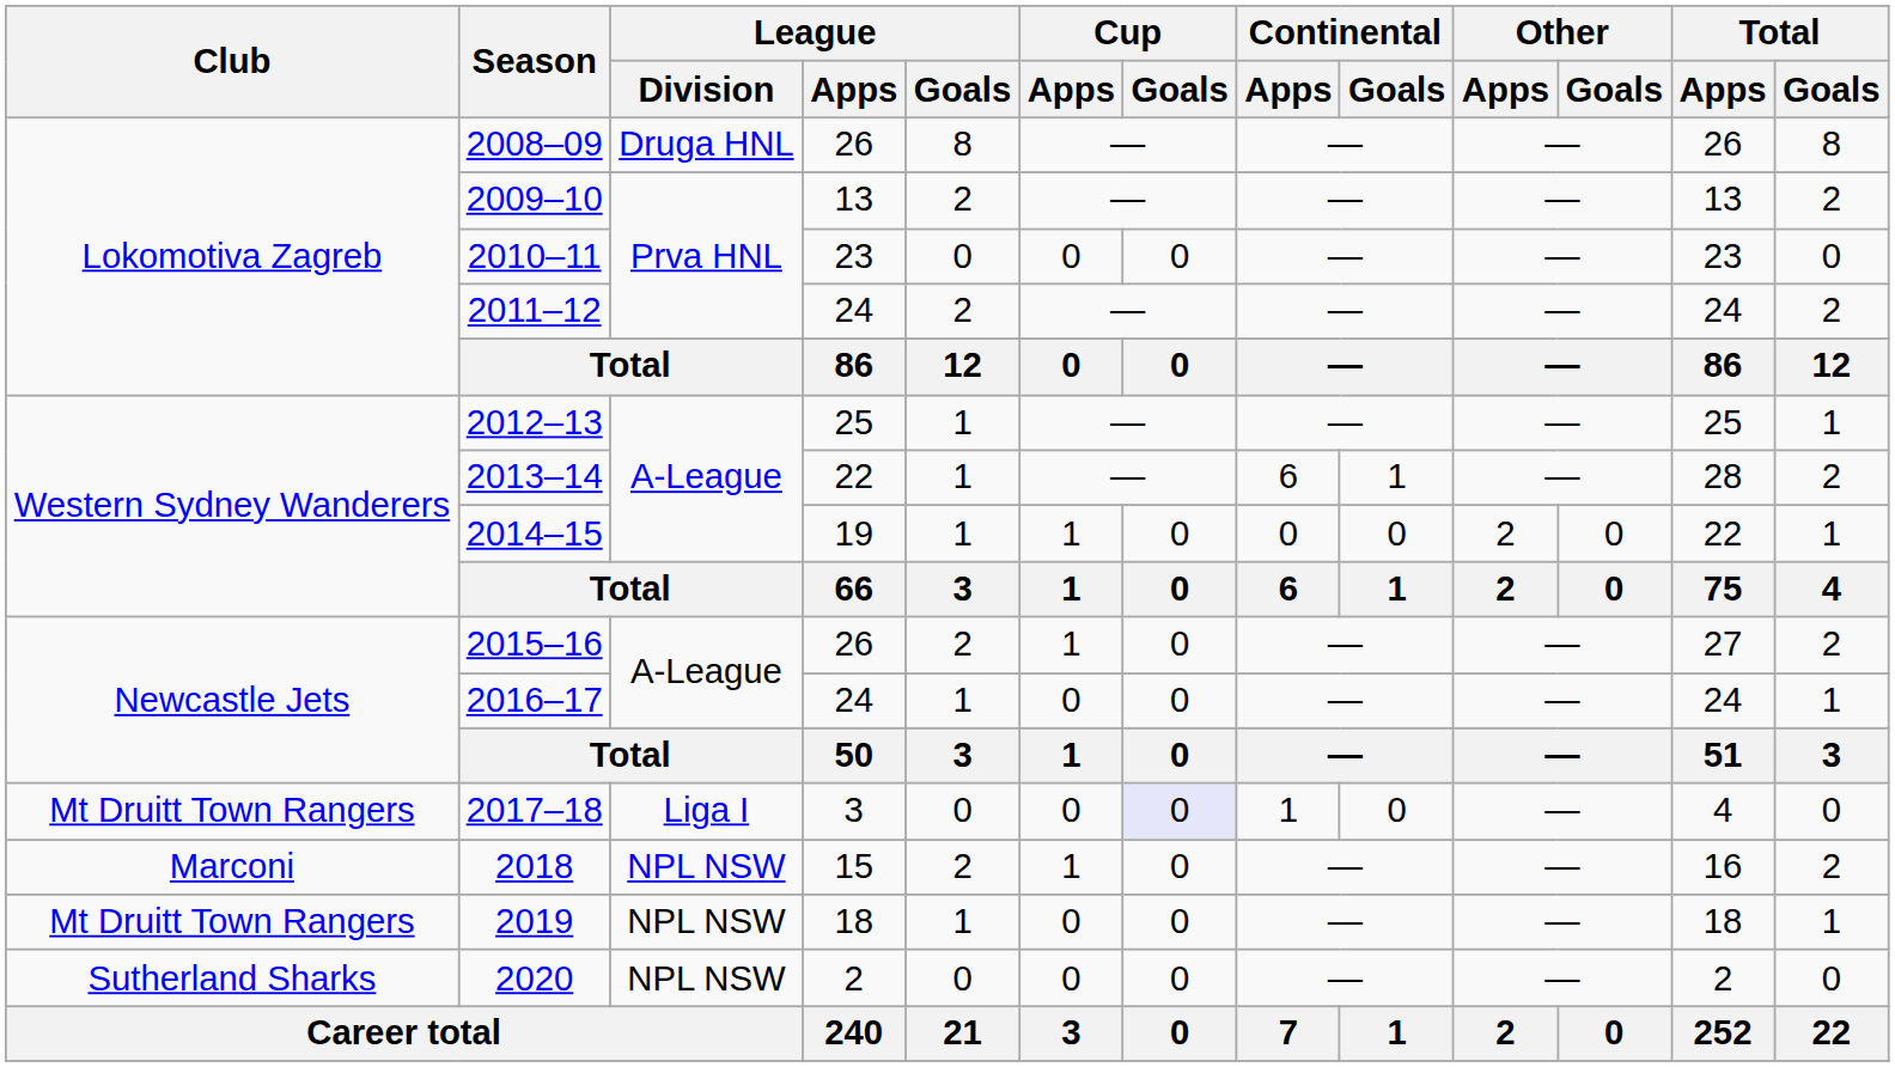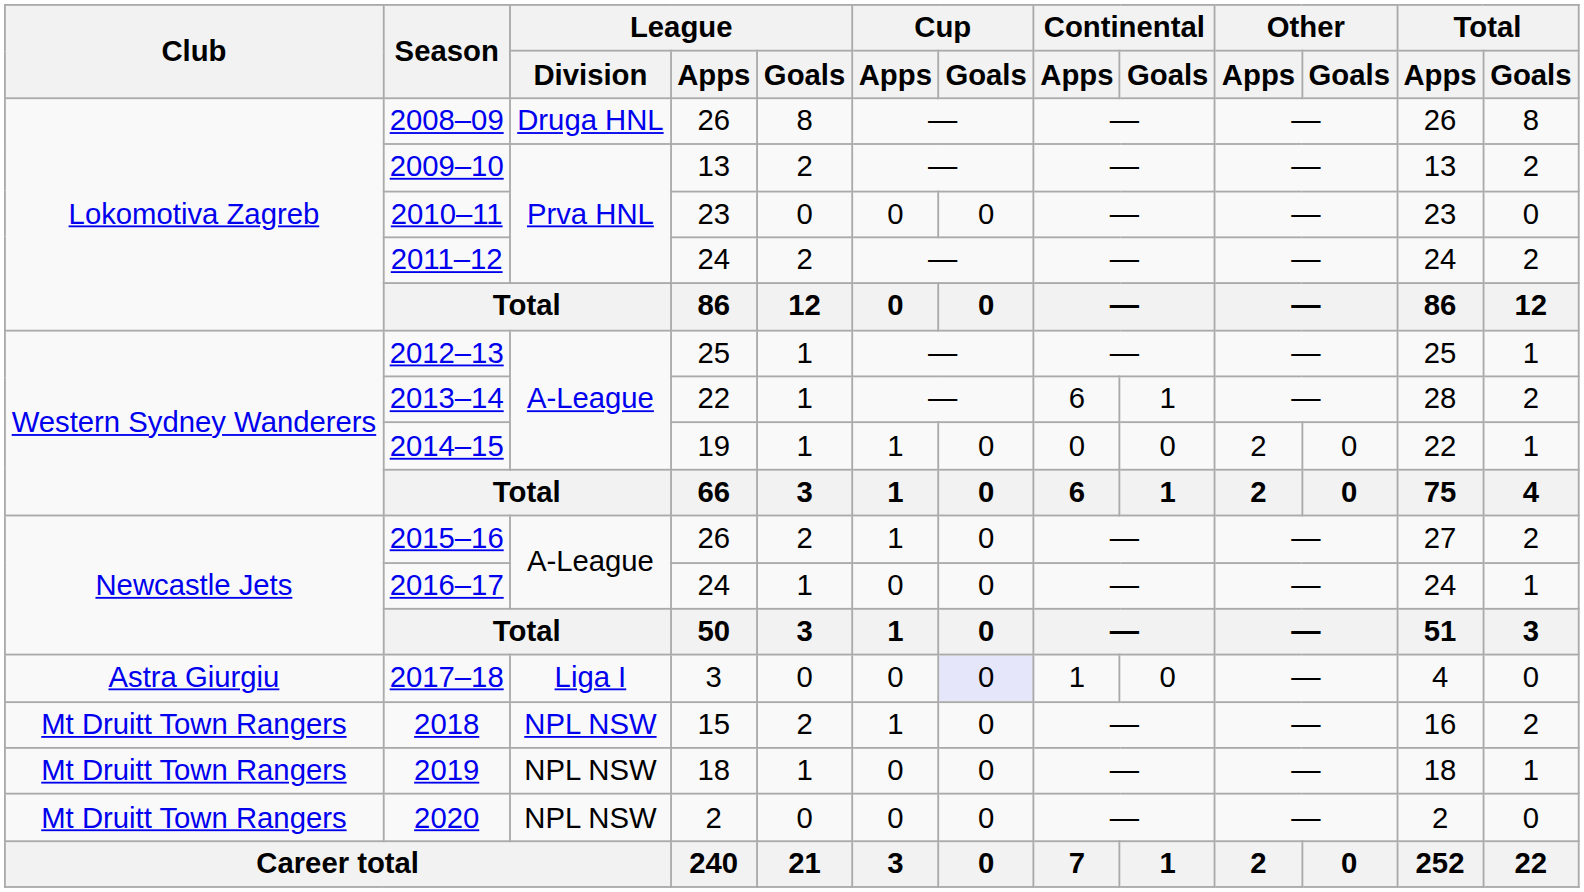 <table class="wikitable" style="text-align:center">
 <tr>
 <th rowspan=2>Club</th>
 <th rowspan=2>Season</th>
 <th colspan=3>League</th>
 <th colspan=2>Cup</th>
 <th colspan=2>Continental</th>
 <th colspan=2>Other</th>
 <th colspan=2>Total</th>
 </tr>
 <tr>
 <th>Division</th>
 <th>Apps</th>
 <th>Goals</th>
 <th>Apps</th>
 <th>Goals</th>
 <th>Apps</th>
 <th>Goals</th>
 <th>Apps</th>
 <th>Goals</th>
 <th>Apps</th>
 <th>Goals</th>
 </tr>
 <tr>
 <td rowspan="5"><a href='#'>Lokomotiva Zagreb</a></td>
 <td><a href='#'>2008–09</a></td>
 <td><a href='#'>Druga HNL</a></td>
 <td>26</td>
 <td>8</td>
 <td colspan="2">—</td>
 <td colspan="2">—</td>
 <td colspan="2">—</td>
 <td>26</td>
 <td>8</td>
 </tr>
 <tr>
 <td><a href='#'>2009–10</a></td>
 <td rowspan="3"><a href='#'>Prva HNL</a></td>
 <td>13</td>
 <td>2</td>
 <td colspan="2">—</td>
 <td colspan="2">—</td>
 <td colspan="2">—</td>
 <td>13</td>
 <td>2</td>
 </tr>
 <tr>
 <td><a href='#'>2010–11</a></td>
 <td>23</td>
 <td>0</td>
 <td>0</td>
 <td>0</td>
 <td colspan="2">—</td>
 <td colspan="2">—</td>
 <td>23</td>
 <td>0</td>
 </tr>
 <tr>
 <td><a href='#'>2011–12</a></td>
 <td>24</td>
 <td>2</td>
 <td colspan="2">—</td>
 <td colspan="2">—</td>
 <td colspan="2">—</td>
 <td>24</td>
 <td>2</td>
 </tr>
 <tr>
 <th colspan=2>Total</th>
 <th>86</th>
 <th>12</th>
 <th>0</th>
 <th>0</th>
 <th colspan="2">—</th>
 <th colspan="2">—</th>
 <th>86</th>
 <th>12</th>
 </tr>
 <tr>
 <td rowspan="4"><a href='#'>Western Sydney Wanderers</a></td>
 <td><a href='#'>2012–13</a></td>
 <td rowspan="3"><a href='#'>A-League</a></td>
 <td>25</td>
 <td>1</td>
 <td colspan="2">—</td>
 <td colspan="2">—</td>
 <td colspan="2">—</td>
 <td>25</td>
 <td>1</td>
 </tr>
 <tr>
 <td><a href='#'>2013–14</a></td>
 <td>22</td>
 <td>1</td>
 <td colspan="2">—</td>
 <td>6</td>
 <td>1</td>
 <td colspan="2">—</td>
 <td>28</td>
 <td>2</td>
 </tr>
 <tr>
 <td><a href='#'>2014–15</a></td>
 <td>19</td>
 <td>1</td>
 <td>1</td>
 <td>0</td>
 <td>0</td>
 <td>0</td>
 <td>2</td>
 <td>0</td>
 <td>22</td>
 <td>1</td>
 </tr>
 <tr>
 <th colspan=2>Total</th>
 <th>66</th>
 <th>3</th>
 <th>1</th>
 <th>0</th>
 <th>6</th>
 <th>1</th>
 <th>2</th>
 <th>0</th>
 <th>75</th>
 <th>4</th>
 </tr>
 <tr>
 <td rowspan="3"><a href='#'>Newcastle Jets</a></td>
 <td><a href='#'>2015–16</a></td>
 <td rowspan="2">A-League</td>
 <td>26</td>
 <td>2</td>
 <td>1</td>
 <td>0</td>
 <td colspan="2">—</td>
 <td colspan="2">—</td>
 <td>27</td>
 <td>2</td>
 </tr>
 <tr>
 <td><a href='#'>2016–17</a></td>
 <td>24</td>
 <td>1</td>
 <td>0</td>
 <td>0</td>
 <td colspan="2">—</td>
 <td colspan="2">—</td>
 <td>24</td>
 <td>1</td>
 </tr>
 <tr>
 <th colspan=2>Total</th>
 <th>50</th>
 <th>3</th>
 <th>1</th>
 <th>0</th>
 <th colspan="2">—</th>
 <th colspan="2">—</th>
 <th>51</th>
 <th>3</th>
 </tr>
 <tr>
-<td><a href='#'>Mt Druitt Town Rangers</a></td>
+<td><a href='#'>Astra Giurgiu</a></td>
 <td><a href='#'>2017–18</a></td>
 <td><a href='#'>Liga I</a></td>
 <td>3</td>
 <td>0</td>
 <td>0</td>
 <td style="background: lavender;">0</td>
 <td>1</td>
 <td>0</td>
 <td colspan="2">—</td>
 <td>4</td>
 <td>0</td>
 </tr>
 <tr>
-<td><a href='#'>Marconi</a></td>
+<td><a href='#'>Mt Druitt Town Rangers</a></td>
 <td><a href='#'>2018</a></td>
 <td><a href='#'>NPL NSW</a></td>
 <td>15</td>
 <td>2</td>
 <td>1</td>
 <td>0</td>
 <td colspan="2">—</td>
 <td colspan="2">—</td>
 <td>16</td>
 <td>2</td>
 </tr>
 <tr>
 <td><a href='#'>Mt Druitt Town Rangers</a></td>
 <td><a href='#'>2019</a></td>
 <td>NPL NSW</td>
 <td>18</td>
 <td>1</td>
 <td>0</td>
 <td>0</td>
 <td colspan="2">—</td>
 <td colspan="2">—</td>
 <td>18</td>
 <td>1</td>
 </tr>
 <tr>
-<td><a href='#'>Sutherland Sharks</a></td>
+<td><a href='#'>Mt Druitt Town Rangers</a></td>
 <td><a href='#'>2020</a></td>
 <td>NPL NSW</td>
 <td>2</td>
 <td>0</td>
 <td>0</td>
 <td>0</td>
 <td colspan="2">—</td>
 <td colspan="2">—</td>
 <td>2</td>
 <td>0</td>
 </tr>
 <tr>
 <th colspan=3>Career total</th>
 <th>240</th>
 <th>21</th>
 <th>3</th>
 <th>0</th>
 <th>7</th>
 <th>1</th>
 <th>2</th>
 <th>0</th>
 <th>252</th>
 <th>22</th>
 </tr>
 </table>
